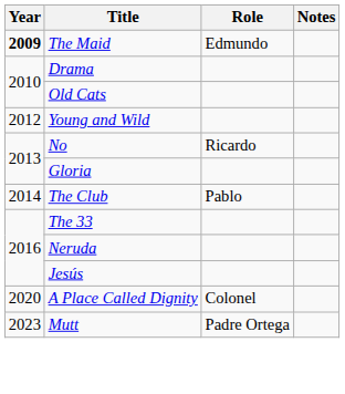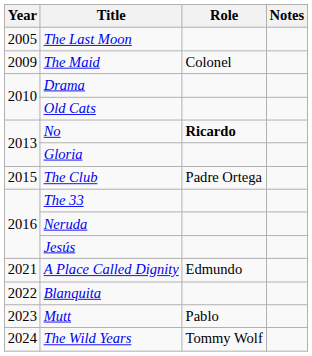 <table class="wikitable sortable">
 <tr>
 <th>Year</th>
 <th>Title</th>
 <th>Role</th>
 <th class="unsortable">Notes</th>
 </tr>
 <tr>
-<td><strong>2009</strong></td>
+<td>2005</td>
+<td><em><a href='#'>The Last Moon</a></em></td>
+<td></td>
+<td></td>
+</tr>
+<tr>
+<td>2009</td>
 <td><em><a href='#'>The Maid</a></em></td>
-<td>Edmundo</td>
+<td>Colonel</td>
 <td></td>
 </tr>
 <tr>
 <td rowspan=2>2010</td>
 <td><em><a href='#'>Drama</a></em></td>
 <td></td>
 <td></td>
 </tr>
 <tr>
 <td><em><a href='#'>Old Cats</a></em></td>
 <td></td>
 <td></td>
 </tr>
 <tr>
-<td>2012</td>
-<td><em><a href='#'>Young and Wild</a></em></td>
-<td></td>
-<td></td>
-</tr>
-<tr>
 <td rowspan=2>2013</td>
 <td><em><a href='#'>No</a></em></td>
-<td>Ricardo</td>
+<td><strong>Ricardo</strong></td>
 <td></td>
 </tr>
 <tr>
 <td><em><a href='#'>Gloria</a></em></td>
 <td></td>
 <td></td>
 </tr>
 <tr>
-<td>2014</td>
+<td>2015</td>
 <td><em><a href='#'>The Club</a></em></td>
-<td>Pablo</td>
+<td>Padre Ortega</td>
 <td></td>
 </tr>
 <tr>
 <td rowspan=3>2016</td>
 <td><em><a href='#'>The 33</a></em></td>
 <td></td>
 <td></td>
 </tr>
 <tr>
 <td><em><a href='#'>Neruda</a></em></td>
 <td></td>
 <td></td>
 </tr>
 <tr>
 <td><em><a href='#'>Jesús</a></em></td>
 <td></td>
 <td></td>
 </tr>
 <tr>
-<td>2020</td>
+<td>2021</td>
 <td><em><a href='#'>A Place Called Dignity</a></em></td>
-<td>Colonel</td>
+<td>Edmundo</td>
+<td></td>
+</tr>
+<tr>
+<td>2022</td>
+<td><em><a href='#'>Blanquita</a></em></td>
+<td></td>
 <td></td>
 </tr>
 <tr>
 <td>2023</td>
 <td><em><a href='#'>Mutt</a></em></td>
-<td>Padre Ortega</td>
+<td>Pablo</td>
+<td></td>
+</tr>
+<tr>
+<td>2024</td>
+<td><em><a href='#'>The Wild Years</a></em></td>
+<td>Tommy Wolf</td>
 <td></td>
 </tr>
 </table>
